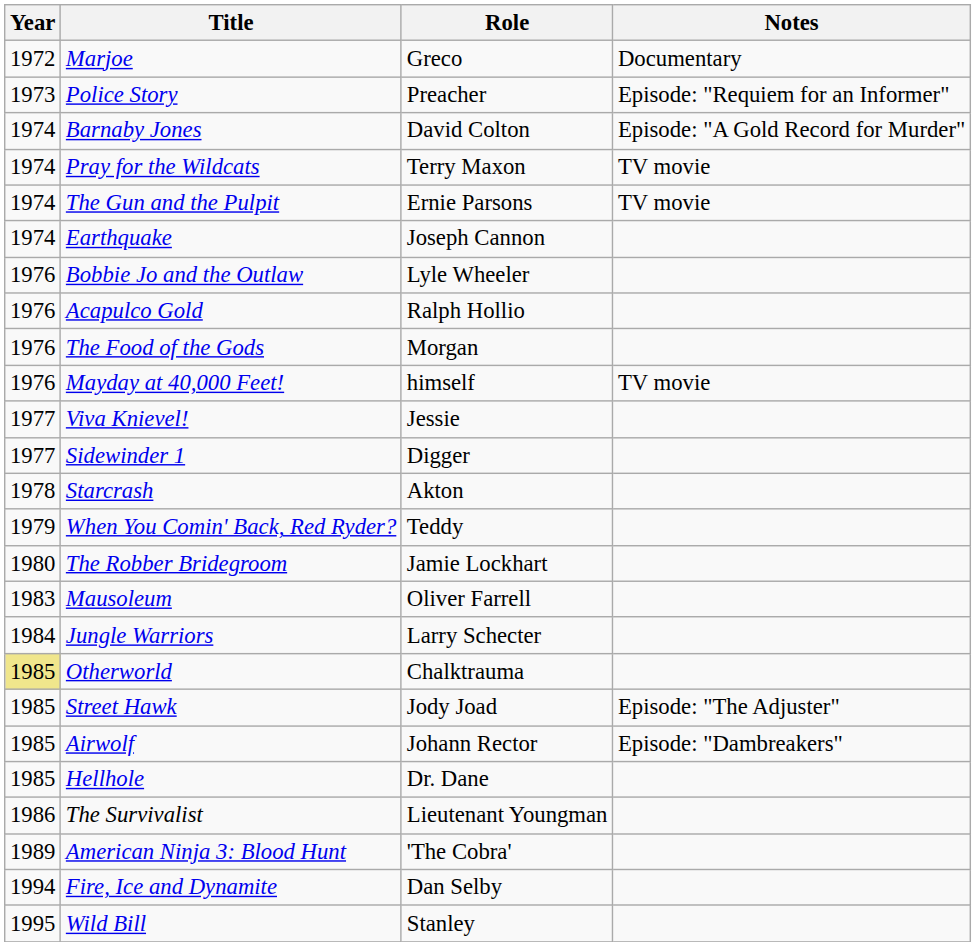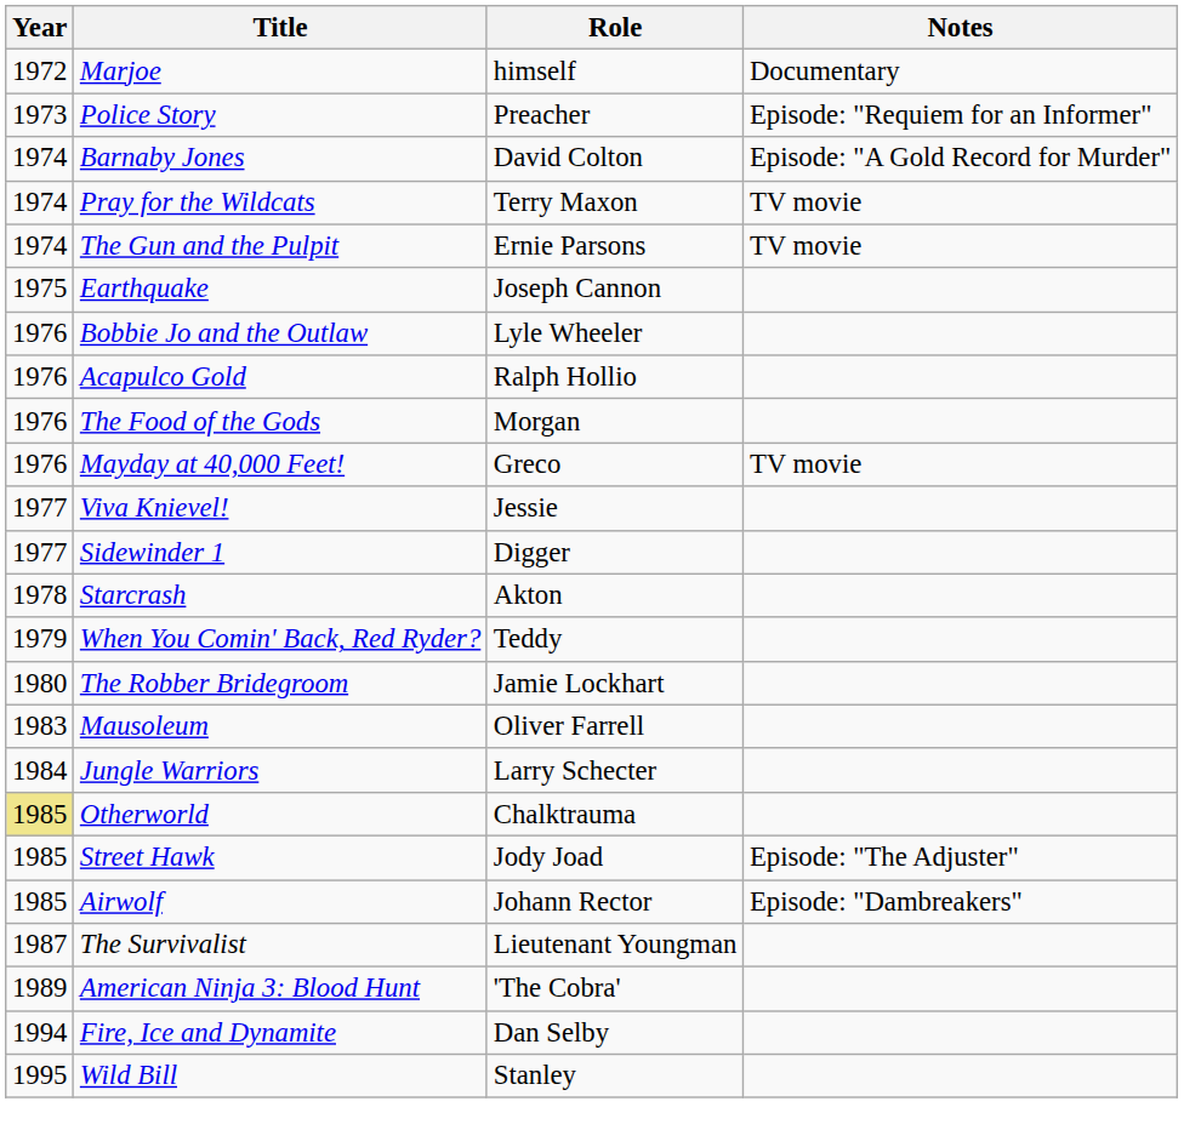 <table class="wikitable">
 <tr>
 <th>Year</th>
 <th>Title</th>
 <th>Role</th>
 <th>Notes</th>
 </tr>
 <tr>
 <td>1972</td>
 <td><em><a href='#'>Marjoe</a></em></td>
-<td>Greco</td>
+<td>himself</td>
 <td>Documentary</td>
 </tr>
 <tr>
 <td>1973</td>
 <td><em><a href='#'>Police Story</a></em></td>
 <td>Preacher</td>
 <td>Episode: "Requiem for an Informer"</td>
 </tr>
 <tr>
 <td>1974</td>
 <td><em><a href='#'>Barnaby Jones</a></em></td>
 <td>David Colton</td>
 <td>Episode: "A Gold Record for Murder"</td>
 </tr>
 <tr>
 <td>1974</td>
 <td><em><a href='#'>Pray for the Wildcats</a></em></td>
 <td>Terry Maxon</td>
 <td>TV movie</td>
 </tr>
 <tr>
 <td>1974</td>
 <td><em><a href='#'>The Gun and the Pulpit</a></em></td>
 <td>Ernie Parsons</td>
 <td>TV movie</td>
 </tr>
 <tr>
-<td>1974</td>
+<td>1975</td>
 <td><em><a href='#'>Earthquake</a></em></td>
 <td>Joseph Cannon</td>
 <td></td>
 </tr>
 <tr>
 <td>1976</td>
 <td><em><a href='#'>Bobbie Jo and the Outlaw</a></em></td>
 <td>Lyle Wheeler</td>
 <td></td>
 </tr>
 <tr>
 <td>1976</td>
 <td><em><a href='#'>Acapulco Gold</a></em></td>
 <td>Ralph Hollio</td>
 <td></td>
 </tr>
 <tr>
 <td>1976</td>
 <td><em><a href='#'>The Food of the Gods</a></em></td>
 <td>Morgan</td>
 <td></td>
 </tr>
 <tr>
 <td>1976</td>
 <td><em><a href='#'>Mayday at 40,000 Feet!</a></em></td>
-<td>himself</td>
+<td>Greco</td>
 <td>TV movie</td>
 </tr>
 <tr>
 <td>1977</td>
 <td><em><a href='#'>Viva Knievel!</a></em></td>
 <td>Jessie</td>
 <td></td>
 </tr>
 <tr>
 <td>1977</td>
 <td><em><a href='#'>Sidewinder 1</a></em></td>
 <td>Digger</td>
 <td></td>
 </tr>
 <tr>
 <td>1978</td>
 <td><em><a href='#'>Starcrash</a></em></td>
 <td>Akton</td>
 <td></td>
 </tr>
 <tr>
 <td>1979</td>
 <td><em><a href='#'>When You Comin' Back, Red Ryder?</a></em></td>
 <td>Teddy</td>
 <td></td>
 </tr>
 <tr>
 <td>1980</td>
 <td><em><a href='#'>The Robber Bridegroom</a></em></td>
 <td>Jamie Lockhart</td>
 <td></td>
 </tr>
 <tr>
 <td>1983</td>
 <td><em><a href='#'>Mausoleum</a></em></td>
 <td>Oliver Farrell</td>
 <td></td>
 </tr>
 <tr>
 <td>1984</td>
 <td><em><a href='#'>Jungle Warriors</a></em></td>
 <td>Larry Schecter</td>
 <td></td>
 </tr>
 <tr>
 <td style="background: khaki;">1985</td>
 <td><a href='#'><em>Otherworld</em></a></td>
 <td>Chalktrauma</td>
 </tr>
 <tr>
 <td>1985</td>
 <td><em><a href='#'>Street Hawk</a></em></td>
 <td>Jody Joad</td>
 <td>Episode: "The Adjuster"</td>
 </tr>
 <tr>
 <td>1985</td>
 <td><em><a href='#'>Airwolf</a></em></td>
 <td>Johann Rector</td>
 <td>Episode: "Dambreakers"</td>
 </tr>
 <tr>
-<td>1985</td>
-<td><em><a href='#'>Hellhole</a></em></td>
-<td>Dr. Dane</td>
-<td></td>
-</tr>
-<tr>
-<td>1986</td>
+<td>1987</td>
 <td><em>The Survivalist</em></td>
 <td>Lieutenant Youngman</td>
 <td></td>
 </tr>
 <tr>
 <td>1989</td>
 <td><em><a href='#'>American Ninja 3: Blood Hunt</a></em></td>
 <td>'The Cobra'</td>
 <td></td>
 </tr>
 <tr>
 <td>1994</td>
 <td><em><a href='#'>Fire, Ice and Dynamite</a></em></td>
 <td>Dan Selby</td>
 <td></td>
 </tr>
 <tr>
 <td>1995</td>
 <td><em><a href='#'>Wild Bill</a></em></td>
 <td>Stanley</td>
 <td></td>
 </tr>
 </table>
